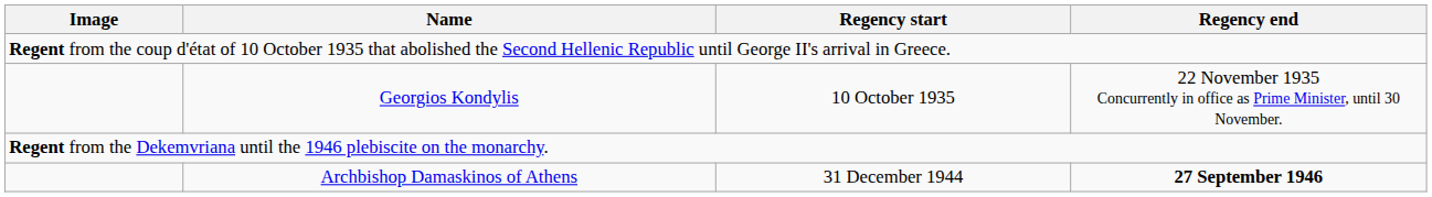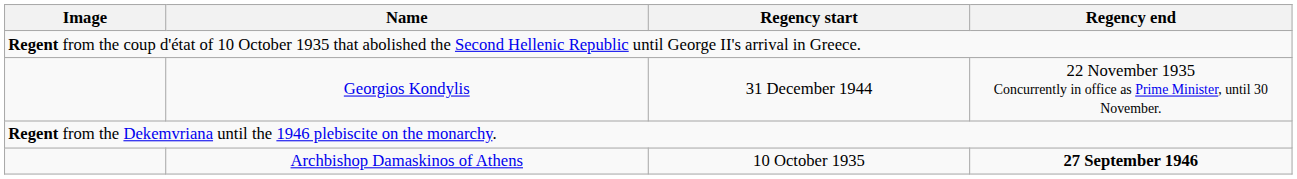 <table width=98% class="wikitable">
 <tr>
 <th width=10%>Image</th>
 <th width=30%>Name</th>
 <th width=20%>Regency start</th>
 <th width=20%>Regency end</th>
 </tr>
 <tr>
 <td width="100%" height="4" colspan="4"><strong>Regent</strong> from the coup d'état of 10 October 1935 that abolished the <a href='#'>Second Hellenic Republic</a> until George II's arrival in Greece.</td>
 </tr>
 <tr>
 <td align="center"></td>
 <td align="center"><a href='#'>Georgios Kondylis</a></td>
-<td align="center">10 October 1935</td>
+<td align="center">31 December 1944</td>
 <td align="center">22 November 1935<br><small>Concurrently in office as <a href='#'>Prime Minister</a>, until 30 November.</small></td>
 </tr>
 <tr>
 <td width="100%" height="4" colspan="4"><strong>Regent</strong> from the <a href='#'>Dekemvriana</a> until the <a href='#'>1946 plebiscite on the monarchy</a>.</td>
 </tr>
 <tr>
 <td align="center"></td>
 <td align="center"><a href='#'>Archbishop Damaskinos of Athens</a></td>
-<td align="center">31 December 1944</td>
+<td align="center">10 October 1935</td>
 <td align="center"><strong>27 September 1946</strong></td>
 </tr>
 </table>
